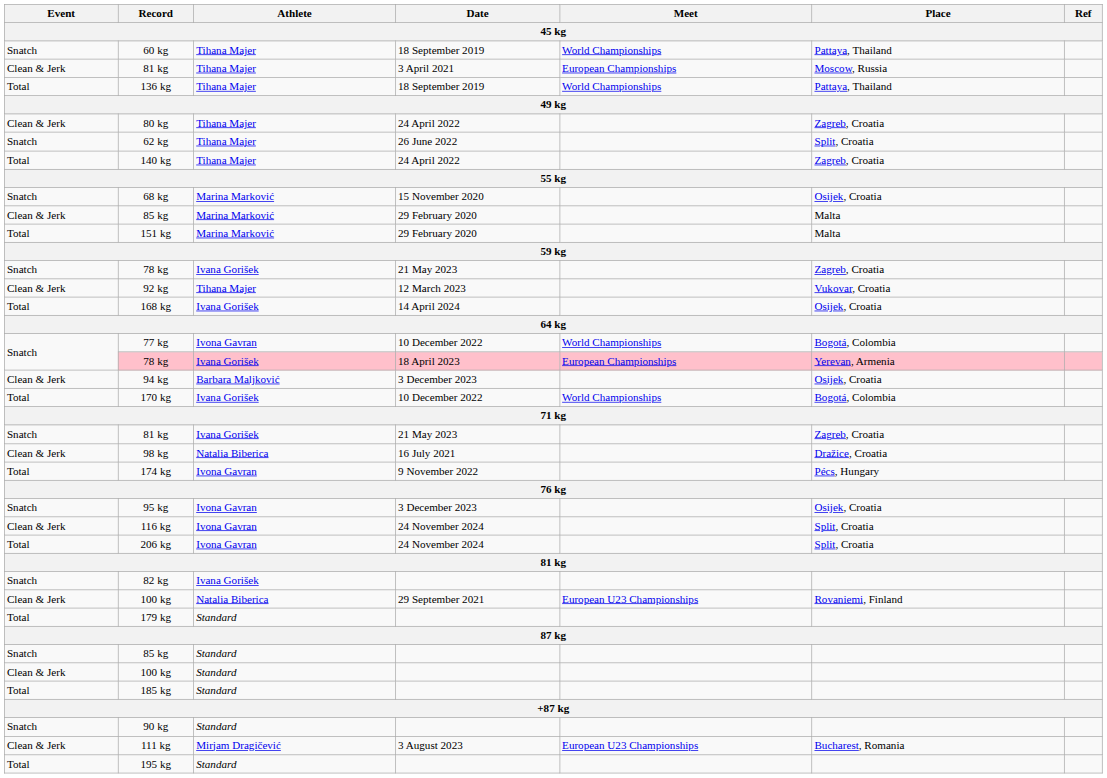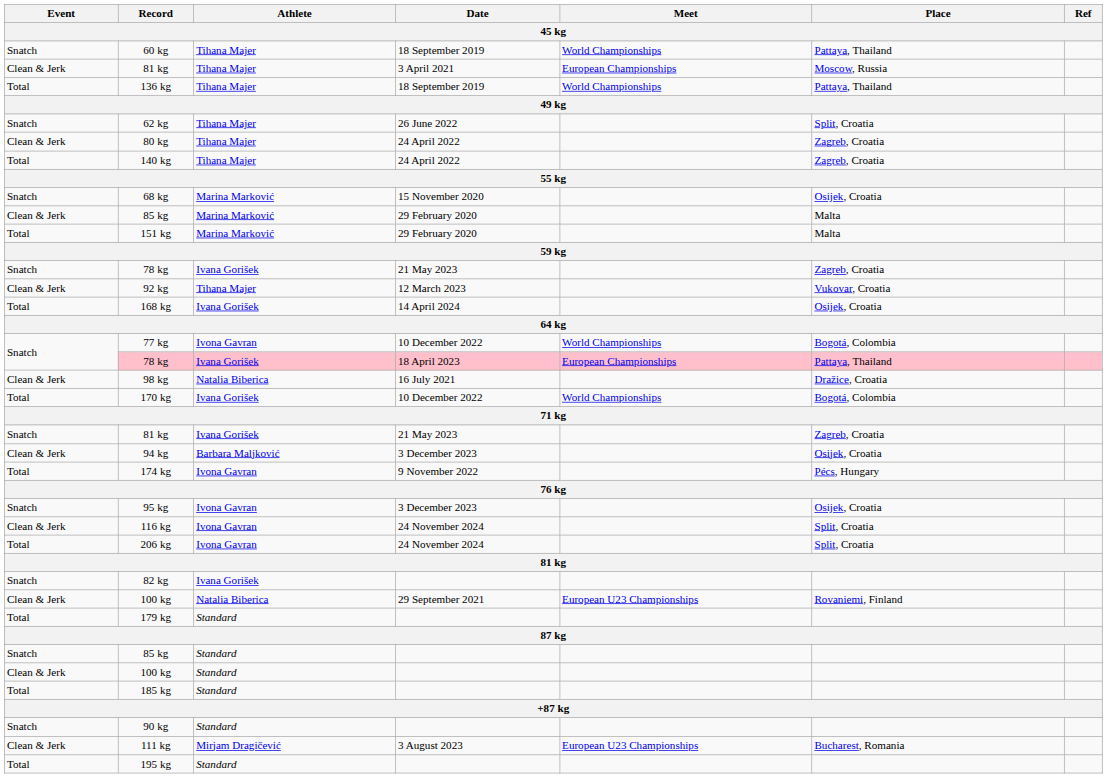 <table class="wikitable" style="font-size:95%; width: 95%;">
 <tr>
 <th width=9%>Event</th>
 <th width=6%>Record</th>
 <th width=16%>Athlete</th>
 <th width=13%>Date</th>
 <th width=20%>Meet</th>
 <th width=20%>Place</th>
 <th width=3%>Ref</th>
 </tr>
 <tr bgcolor="#DDDDDD">
 <th colspan="7">45 kg</th>
 </tr>
 <tr>
 <td>Snatch</td>
 <td align="center">60 kg</td>
 <td><a href='#'>Tihana Majer</a></td>
 <td>18 September 2019</td>
 <td><a href='#'>World Championships</a></td>
 <td><a href='#'>Pattaya</a>, Thailand</td>
 <td></td>
 </tr>
 <tr>
 <td>Clean & Jerk</td>
 <td align="center">81 kg</td>
 <td><a href='#'>Tihana Majer</a></td>
 <td>3 April 2021</td>
 <td><a href='#'>European Championships</a></td>
 <td><a href='#'>Moscow</a>, Russia</td>
 <td></td>
 </tr>
 <tr>
 <td>Total</td>
 <td align="center">136 kg</td>
 <td><a href='#'>Tihana Majer</a></td>
 <td>18 September 2019</td>
 <td><a href='#'>World Championships</a></td>
 <td><a href='#'>Pattaya</a>, Thailand</td>
 <td></td>
 </tr>
 <tr bgcolor="#DDDDDD">
 <th colspan="7">49 kg</th>
 </tr>
 <tr>
+<td>Snatch</td>
+<td align="center">62 kg</td>
+<td><a href='#'>Tihana Majer</a></td>
+<td>26 June 2022</td>
+<td></td>
+<td><a href='#'>Split</a>, Croatia</td>
+<td></td>
+</tr>
+<tr>
 <td>Clean & Jerk</td>
 <td align="center">80 kg</td>
 <td><a href='#'>Tihana Majer</a></td>
 <td>24 April 2022</td>
 <td></td>
 <td><a href='#'>Zagreb</a>, Croatia</td>
-<td></td>
-</tr>
-<tr>
-<td>Snatch</td>
-<td align="center">62 kg</td>
-<td><a href='#'>Tihana Majer</a></td>
-<td>26 June 2022</td>
-<td></td>
-<td><a href='#'>Split</a>, Croatia</td>
 <td></td>
 </tr>
 <tr>
 <td>Total</td>
 <td align="center">140 kg</td>
 <td><a href='#'>Tihana Majer</a></td>
 <td>24 April 2022</td>
 <td></td>
 <td><a href='#'>Zagreb</a>, Croatia</td>
 <td></td>
 </tr>
 <tr bgcolor="#DDDDDD">
 <th colspan="7">55 kg</th>
 </tr>
 <tr>
 <td>Snatch</td>
 <td align="center">68 kg</td>
 <td><a href='#'>Marina Marković</a></td>
 <td>15 November 2020</td>
 <td></td>
 <td><a href='#'>Osijek</a>, Croatia</td>
 <td></td>
 </tr>
 <tr>
 <td>Clean & Jerk</td>
 <td align="center">85 kg</td>
 <td><a href='#'>Marina Marković</a></td>
 <td>29 February 2020</td>
 <td></td>
 <td>Malta</td>
 <td></td>
 </tr>
 <tr>
 <td>Total</td>
 <td align="center">151 kg</td>
 <td><a href='#'>Marina Marković</a></td>
 <td>29 February 2020</td>
 <td></td>
 <td>Malta</td>
 <td></td>
 </tr>
 <tr bgcolor="#DDDDDD">
 <th colspan="7">59 kg</th>
 </tr>
 <tr>
 <td>Snatch</td>
 <td align="center">78 kg</td>
 <td><a href='#'>Ivana Gorišek</a></td>
 <td>21 May 2023</td>
 <td></td>
 <td><a href='#'>Zagreb</a>, Croatia</td>
 <td></td>
 </tr>
 <tr>
 <td>Clean & Jerk</td>
 <td align="center">92 kg</td>
 <td><a href='#'>Tihana Majer</a></td>
 <td>12 March 2023</td>
 <td></td>
 <td><a href='#'>Vukovar</a>, Croatia</td>
 <td></td>
 </tr>
 <tr>
 <td>Total</td>
 <td align="center">168 kg</td>
 <td><a href='#'>Ivana Gorišek</a></td>
 <td>14 April 2024</td>
 <td></td>
 <td><a href='#'>Osijek</a>, Croatia</td>
 <td></td>
 </tr>
 <tr bgcolor="#DDDDDD">
 <th colspan="7">64 kg</th>
 </tr>
 <tr>
 <td rowspan=2>Snatch</td>
 <td align="center">77 kg</td>
 <td><a href='#'>Ivona Gavran</a></td>
 <td>10 December 2022</td>
 <td><a href='#'>World Championships</a></td>
 <td><a href='#'>Bogotá</a>, Colombia</td>
 <td></td>
 </tr>
 <tr bgcolor=pink>
 <td align="center">78 kg</td>
 <td><a href='#'>Ivana Gorišek</a></td>
 <td>18 April 2023</td>
 <td><a href='#'>European Championships</a></td>
-<td><a href='#'>Yerevan</a>, Armenia</td>
+<td><a href='#'>Pattaya</a>, Thailand</td>
 <td></td>
 </tr>
 <tr>
 <td>Clean & Jerk</td>
-<td align="center">94 kg</td>
-<td><a href='#'>Barbara Maljković</a></td>
-<td>3 December 2023</td>
+<td align="center">98 kg</td>
+<td><a href='#'>Natalia Biberica</a></td>
+<td>16 July 2021</td>
 <td></td>
-<td><a href='#'>Osijek</a>, Croatia</td>
+<td><a href='#'>Dražice</a>, Croatia</td>
 <td></td>
 </tr>
 <tr>
 <td>Total</td>
 <td align="center">170 kg</td>
 <td><a href='#'>Ivana Gorišek</a></td>
 <td>10 December 2022</td>
 <td><a href='#'>World Championships</a></td>
 <td><a href='#'>Bogotá</a>, Colombia</td>
 <td></td>
 </tr>
 <tr bgcolor="#DDDDDD">
 <th colspan="7">71 kg</th>
 </tr>
 <tr>
 <td>Snatch</td>
 <td align="center">81 kg</td>
 <td><a href='#'>Ivana Gorišek</a></td>
 <td>21 May 2023</td>
 <td></td>
 <td><a href='#'>Zagreb</a>, Croatia</td>
 <td></td>
 </tr>
 <tr>
 <td>Clean & Jerk</td>
-<td align="center">98 kg</td>
-<td><a href='#'>Natalia Biberica</a></td>
-<td>16 July 2021</td>
+<td align="center">94 kg</td>
+<td><a href='#'>Barbara Maljković</a></td>
+<td>3 December 2023</td>
 <td></td>
-<td><a href='#'>Dražice</a>, Croatia</td>
+<td><a href='#'>Osijek</a>, Croatia</td>
 <td></td>
 </tr>
 <tr>
 <td>Total</td>
 <td align="center">174 kg</td>
 <td><a href='#'>Ivona Gavran</a></td>
 <td>9 November 2022</td>
 <td></td>
 <td><a href='#'>Pécs</a>, Hungary</td>
 <td></td>
 </tr>
 <tr bgcolor="#DDDDDD">
 <th colspan="7">76 kg</th>
 </tr>
 <tr>
 <td>Snatch</td>
 <td align=center>95 kg</td>
 <td><a href='#'>Ivona Gavran</a></td>
 <td>3 December 2023</td>
 <td></td>
 <td><a href='#'>Osijek</a>, Croatia</td>
 <td></td>
 </tr>
 <tr>
 <td>Clean & Jerk</td>
 <td align=center>116 kg</td>
 <td><a href='#'>Ivona Gavran</a></td>
 <td>24 November 2024</td>
 <td></td>
 <td><a href='#'>Split</a>, Croatia</td>
 <td></td>
 </tr>
 <tr>
 <td>Total</td>
 <td align=center>206 kg</td>
 <td><a href='#'>Ivona Gavran</a></td>
 <td>24 November 2024</td>
 <td></td>
 <td><a href='#'>Split</a>, Croatia</td>
 <td></td>
 </tr>
 <tr bgcolor="#DDDDDD">
 <th colspan="7">81 kg</th>
 </tr>
 <tr>
 <td>Snatch</td>
 <td align="center">82 kg</td>
 <td><a href='#'>Ivana Gorišek</a></td>
 <td></td>
 <td></td>
 <td></td>
 <td></td>
 </tr>
 <tr>
 <td>Clean & Jerk</td>
 <td align="center">100 kg</td>
 <td><a href='#'>Natalia Biberica</a></td>
 <td>29 September 2021</td>
 <td><a href='#'>European U23 Championships</a></td>
 <td><a href='#'>Rovaniemi</a>, Finland</td>
 <td></td>
 </tr>
 <tr>
 <td>Total</td>
 <td align="center">179 kg</td>
 <td><em>Standard</em></td>
 <td></td>
 <td></td>
 <td></td>
 <td></td>
 </tr>
 <tr bgcolor="#DDDDDD">
 <th colspan="7">87 kg</th>
 </tr>
 <tr>
 <td>Snatch</td>
 <td align="center">85 kg</td>
 <td><em>Standard</em></td>
 <td></td>
 <td></td>
 <td></td>
 <td></td>
 </tr>
 <tr>
 <td>Clean & Jerk</td>
 <td align="center">100 kg</td>
 <td><em>Standard</em></td>
 <td></td>
 <td></td>
 <td></td>
 <td></td>
 </tr>
 <tr>
 <td>Total</td>
 <td align="center">185 kg</td>
 <td><em>Standard</em></td>
 <td></td>
 <td></td>
 <td></td>
 <td></td>
 </tr>
 <tr bgcolor="#DDDDDD">
 <th colspan="7">+87 kg</th>
 </tr>
 <tr>
 <td>Snatch</td>
 <td align="center">90 kg</td>
 <td><em>Standard</em></td>
 <td></td>
 <td></td>
 <td></td>
 <td></td>
 </tr>
 <tr>
 <td>Clean & Jerk</td>
 <td align="center">111 kg</td>
 <td><a href='#'>Mirjam Dragičević</a></td>
 <td>3 August 2023</td>
 <td><a href='#'>European U23 Championships</a></td>
 <td><a href='#'>Bucharest</a>, Romania</td>
 <td></td>
 </tr>
 <tr>
 <td>Total</td>
 <td align="center">195 kg</td>
 <td><em>Standard</em></td>
 <td></td>
 <td></td>
 <td></td>
 <td></td>
 </tr>
 </table>
